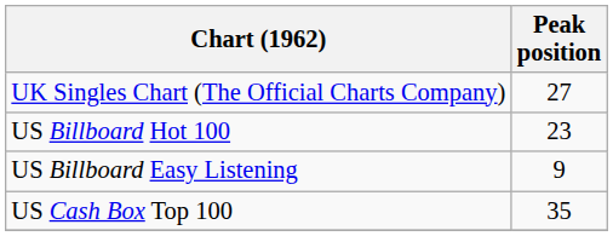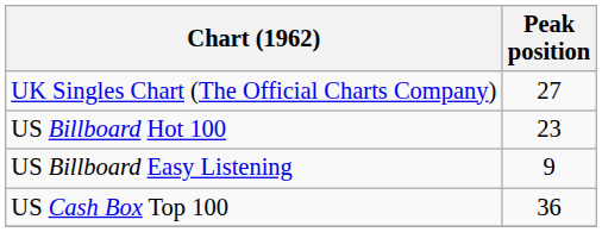 <table class="wikitable sortable">
 <tr>
 <th>Chart (1962)</th>
 <th>Peak<br>position</th>
 </tr>
 <tr>
 <td><a href='#'>UK Singles Chart</a> (<a href='#'>The Official Charts Company</a>)</td>
 <td style="text-align:center;">27</td>
 </tr>
 <tr>
 <td>US <em><a href='#'>Billboard</a></em> <a href='#'>Hot 100</a></td>
 <td style="text-align:center;">23</td>
 </tr>
 <tr>
 <td>US <em>Billboard</em> <a href='#'>Easy Listening</a></td>
 <td style="text-align:center;">9</td>
 </tr>
 <tr>
 <td>US <em><a href='#'>Cash Box</a></em> Top 100</td>
-<td style="text-align:center;">35</td>
+<td style="text-align:center;">36</td>
 </tr>
 <tr>
 </tr>
 </table>
